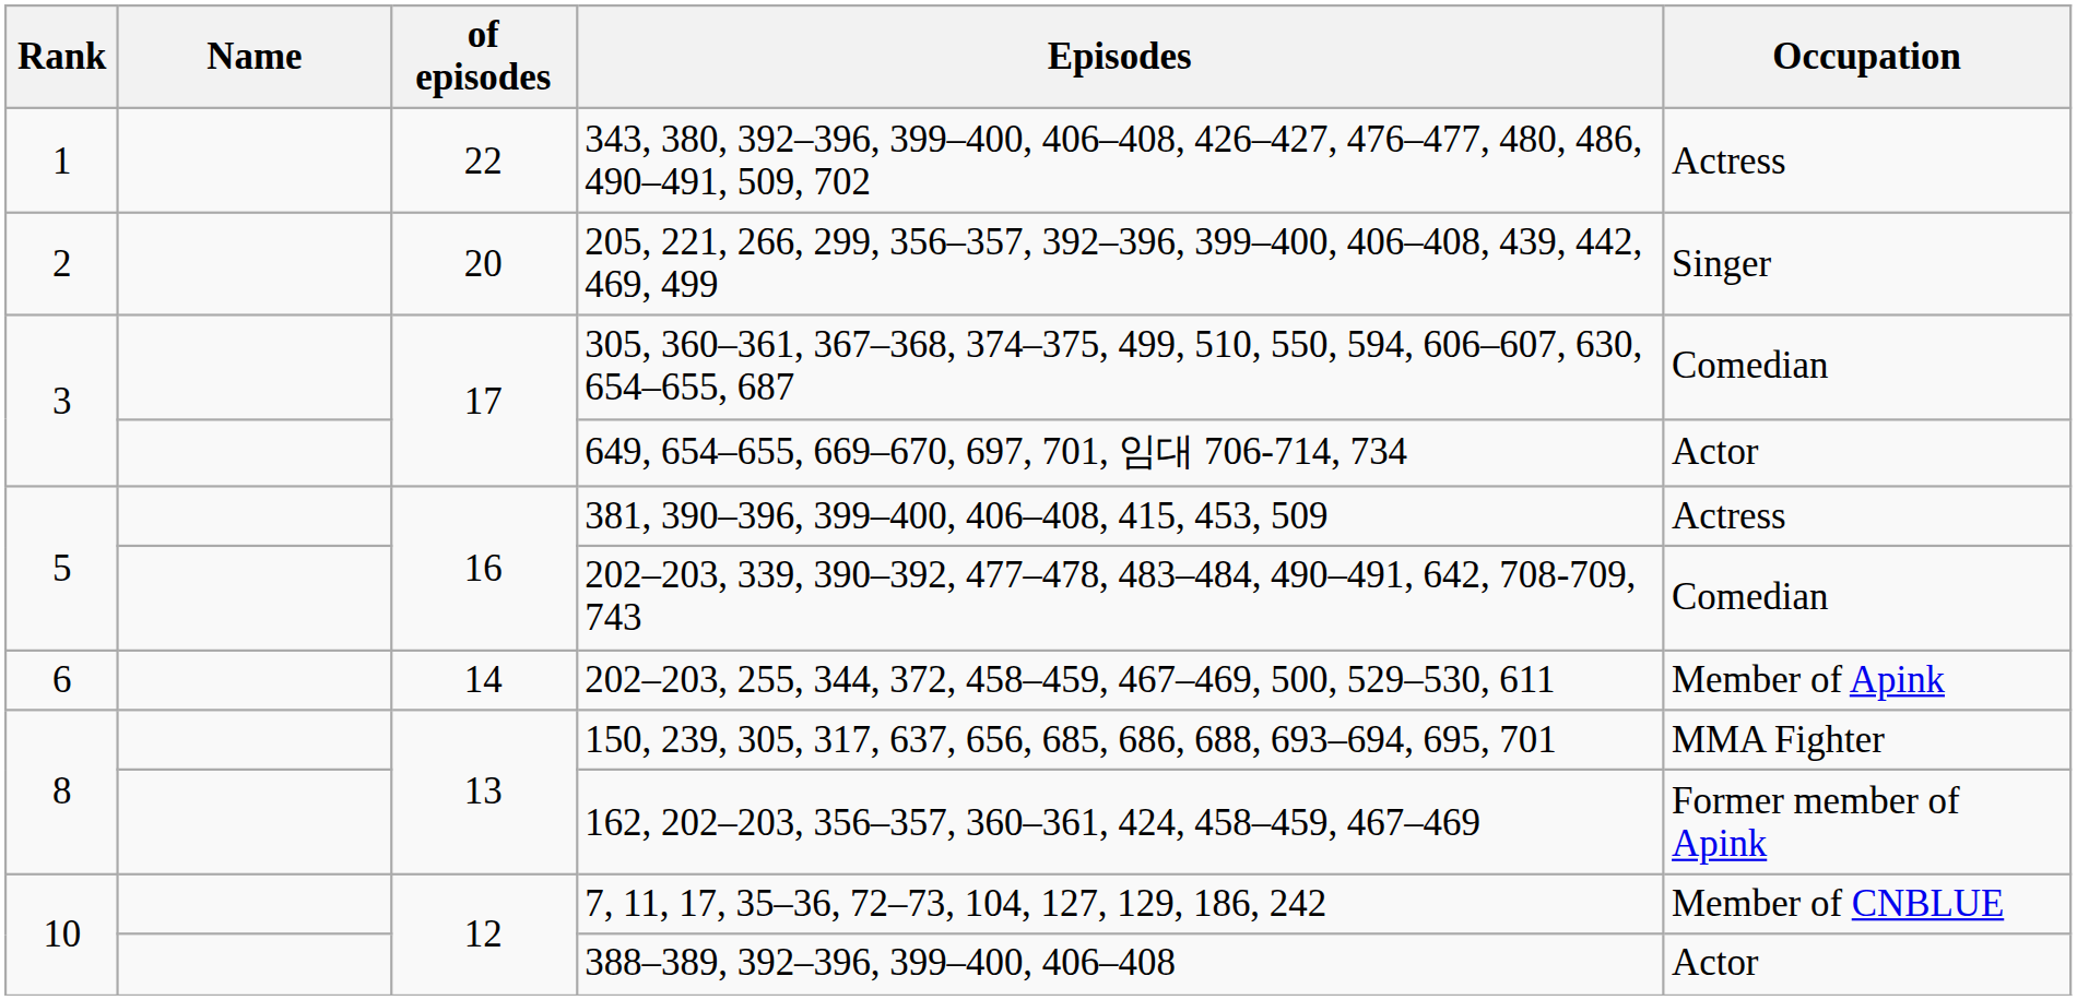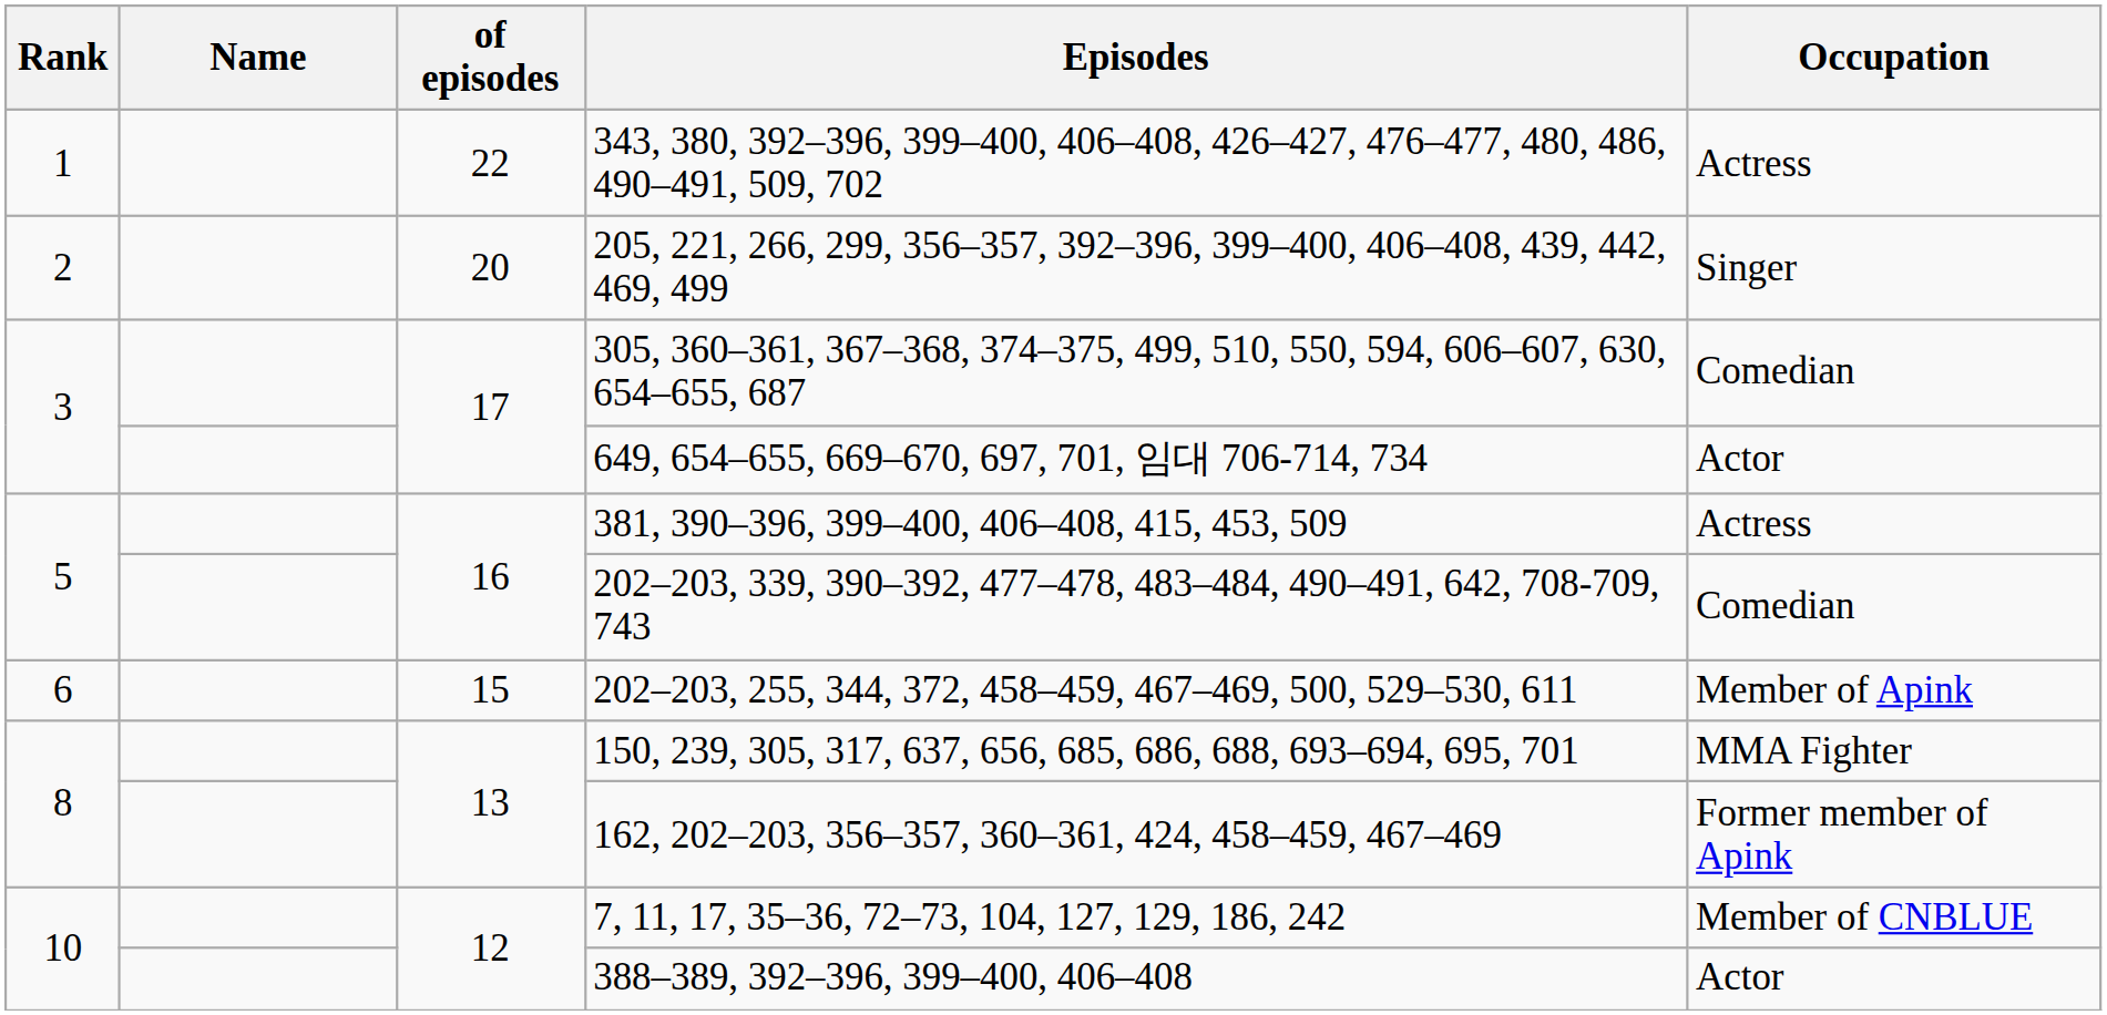 <table class="wikitable sortable" style="text-align:center">
 <tr>
 <th style="width:1%">Rank</th>
 <th style="width:10%">Name</th>
 <th style="width:5%"> of episodes</th>
 <th style="width:40%">Episodes</th>
 <th style="width:15%">Occupation</th>
 </tr>
 <tr>
 <td>1</td>
 <td></td>
 <td>22</td>
 <td style="text-align: left">343, 380, 392–396, 399–400, 406–408, 426–427, 476–477, 480, 486, 490–491, 509, 702</td>
 <td style="text-align: left">Actress</td>
 </tr>
 <tr>
 <td>2</td>
 <td></td>
 <td>20</td>
 <td style="text-align: left">205, 221, 266, 299, 356–357, 392–396, 399–400, 406–408, 439, 442, 469, 499</td>
 <td style="text-align: left">Singer</td>
 </tr>
 <tr>
 <td rowspan="2">3</td>
 <td></td>
 <td rowspan="2">17</td>
 <td style="text-align: left">305, 360–361, 367–368, 374–375, 499, 510, 550, 594, 606–607, 630, 654–655, 687</td>
 <td style="text-align: left">Comedian</td>
 </tr>
 <tr>
 <td></td>
 <td style="text-align: left">649, 654–655, 669–670, 697, 701, 임대 706-714, 734</td>
 <td style="text-align: left">Actor</td>
 </tr>
 <tr>
 <td rowspan="2">5</td>
 <td></td>
 <td rowspan="2">16</td>
 <td style="text-align: left">381, 390–396, 399–400, 406–408, 415, 453, 509</td>
 <td style="text-align: left">Actress</td>
 </tr>
 <tr>
 <td></td>
 <td style="text-align: left">202–203, 339, 390–392, 477–478, 483–484, 490–491, 642, 708-709, 743</td>
 <td style="text-align: left">Comedian</td>
 </tr>
 <tr>
 <td>6</td>
 <td></td>
-<td>14</td>
+<td>15</td>
 <td style="text-align: left">202–203, 255, 344, 372, 458–459, 467–469, 500, 529–530, 611</td>
 <td style="text-align:left">Member of <a href='#'>Apink</a></td>
 </tr>
 <tr>
 <td rowspan="2">8</td>
 <td></td>
 <td rowspan="2">13</td>
 <td style="text-align: left">150, 239, 305, 317, 637, 656, 685, 686, 688, 693–694, 695, 701</td>
 <td style="text-align: left">MMA Fighter</td>
 </tr>
 <tr>
 <td></td>
 <td style="text-align: left">162, 202–203, 356–357, 360–361, 424, 458–459, 467–469</td>
 <td style="text-align:left">Former member of <a href='#'>Apink</a></td>
 </tr>
 <tr>
 <td rowspan="2">10</td>
 <td></td>
 <td rowspan="2">12</td>
 <td style="text-align: left">7, 11, 17, 35–36, 72–73, 104, 127, 129, 186, 242</td>
 <td style="text-align:left">Member of <a href='#'>CNBLUE</a></td>
 </tr>
 <tr>
 <td></td>
 <td style="text-align: left">388–389, 392–396, 399–400, 406–408</td>
 <td style="text-align: left">Actor</td>
 </tr>
 <tr>
 </tr>
 </table>
